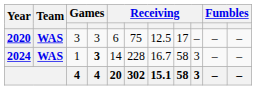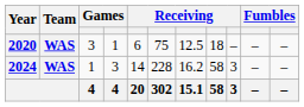 <table class="wikitable" style="text-align:center;">
 <tr>
 <th rowspan="2">Year</th>
 <th rowspan="2">Team</th>
 <th colspan="2">Games</th>
 <th colspan="5"><a href='#'>Receiving</a></th>
 <th colspan="2"><a href='#'>Fumbles</a></th>
 </tr>
 <tr>
 <th></th>
 <th></th>
 <th></th>
 <th></th>
 <th></th>
 <th></th>
 <th></th>
 <th></th>
 <th></th>
 </tr>
 <tr>
 <th><a href='#'>2020</a></th>
 <th><a href='#'>WAS</a></th>
 <td>3</td>
-<td>3</td>
+<td>1</td>
 <td>6</td>
 <td>75</td>
 <td>12.5</td>
-<td>17</td>
+<td>18</td>
 <td>–</td>
 <td>–</td>
 <td>–</td>
 </tr>
 <tr>
 <th><a href='#'>2024</a></th>
 <th><a href='#'>WAS</a></th>
 <td>1</td>
-<td><strong>3</strong></td>
+<td>3</td>
 <td>14</td>
 <td>228</td>
-<td>16.7</td>
+<td>16.2</td>
 <td>58</td>
 <td>3</td>
 <td>–</td>
 <td>–</td>
 </tr>
 <tr>
 <th colspan="2"></th>
 <th>4</th>
 <th>4</th>
 <th>20</th>
 <th>302</th>
 <th>15.1</th>
 <th>58</th>
 <th>3</th>
 <th>–</th>
 <th>–</th>
 </tr>
 </table>
